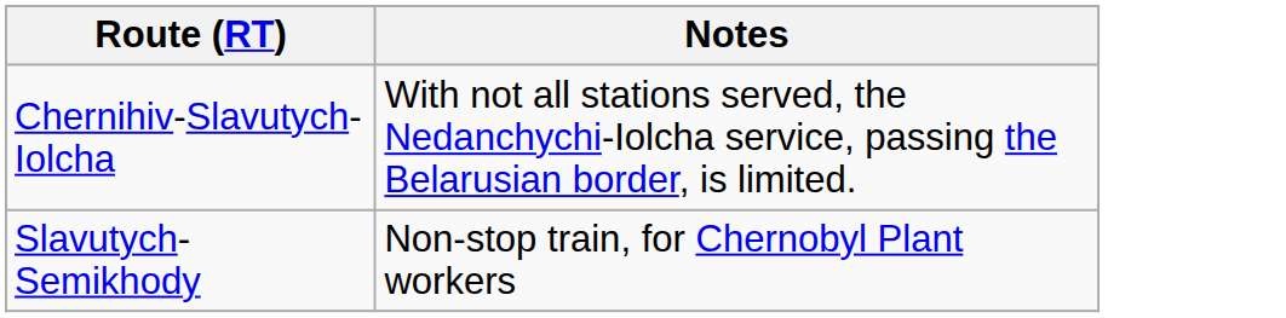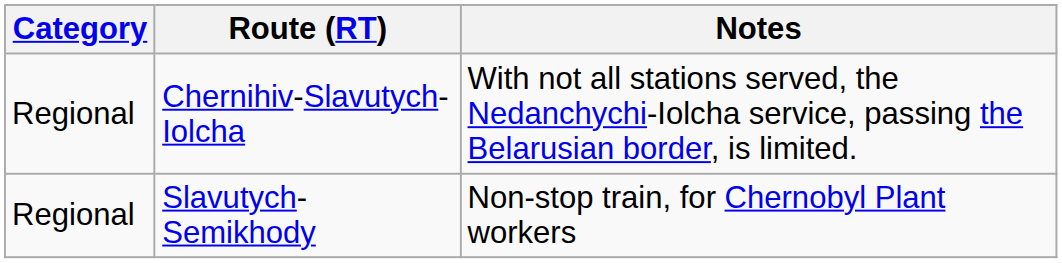 <table class="wikitable sortable">
 <tr>
+<th width="70px"><a href='#'>Category</a></th>
 <th width="150px">Route (<a href='#'>RT</a>)</th>
 <th width="300px">Notes</th>
 </tr>
 <tr>
+<td>Regional</td>
 <td><a href='#'>Chernihiv</a>-<a href='#'>Slavutych</a>-<a href='#'>Iolcha</a></td>
 <td>With not all stations served, the <a href='#'>Nedanchychi</a>-Iolcha service, passing <a href='#'>the Belarusian border</a>, is limited.</td>
 </tr>
 <tr>
+<td>Regional</td>
 <td><a href='#'>Slavutych</a>-<a href='#'>Semikhody</a></td>
 <td>Non-stop train, for <a href='#'>Chernobyl Plant</a> workers</td>
 </tr>
 </table>
